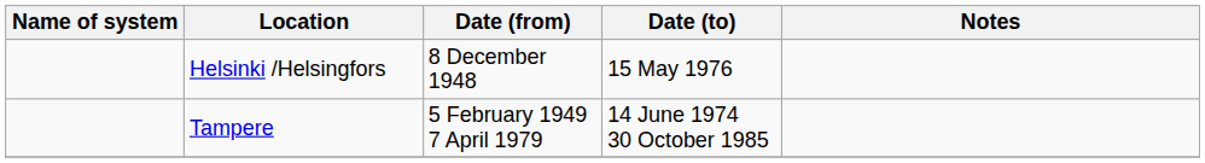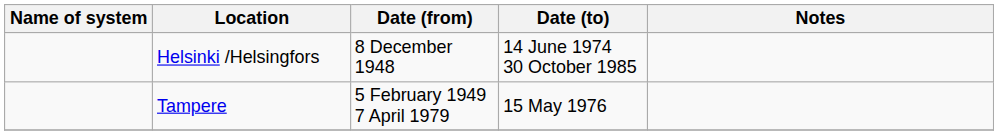 <table class="wikitable" width=100%>
 <tr>
 <th width=15%>Name of system</th>
 <th width=20%>Location</th>
 <th width=15%>Date (from)</th>
 <th width=15%>Date (to)</th>
 <th width=35%>Notes</th>
 </tr>
 <tr>
 <td> </td>
 <td><a href='#'>Helsinki</a> /Helsingfors</td>
 <td>8 December 1948</td>
-<td>15 May 1976</td>
+<td>14 June 1974<br>30 October 1985</td>
 <td></td>
 </tr>
 <tr>
 <td> </td>
 <td><a href='#'>Tampere</a></td>
 <td>5 February 1949<br>7 April 1979</td>
-<td>14 June 1974<br>30 October 1985</td>
+<td>15 May 1976</td>
 <td></td>
 </tr>
 <tr>
 </tr>
 </table>
